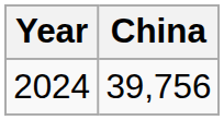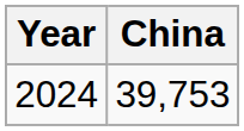 <table class="wikitable">
 <tr>
 <th>Year</th>
 <th>China</th>
 </tr>
 <tr>
 <td>2024</td>
-<td>39,756</td>
+<td>39,753</td>
 </tr>
 </table>
